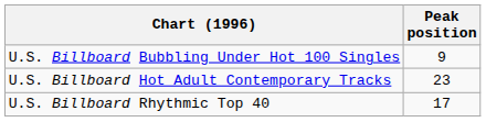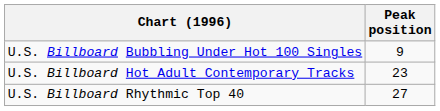 <table class="wikitable">
 <tr>
 <th>Chart (1996)</th>
 <th>Peak<br>position</th>
 </tr>
 <tr>
 <td>U.S. <a href='#'><em>Billboard</em></a> <a href='#'>Bubbling Under Hot 100 Singles</a></td>
 <td align="center">9</td>
 </tr>
 <tr>
 <td>U.S. <em>Billboard</em> <a href='#'>Hot Adult Contemporary Tracks</a></td>
 <td align="center">23</td>
 </tr>
 <tr>
 <td>U.S. <em>Billboard</em> Rhythmic Top 40 </td>
-<td align="center">17</td>
+<td align="center">27</td>
 </tr>
 </table>
